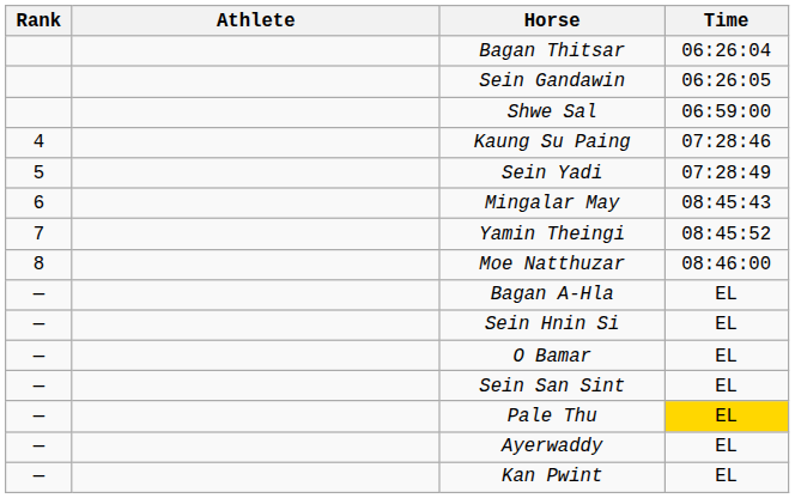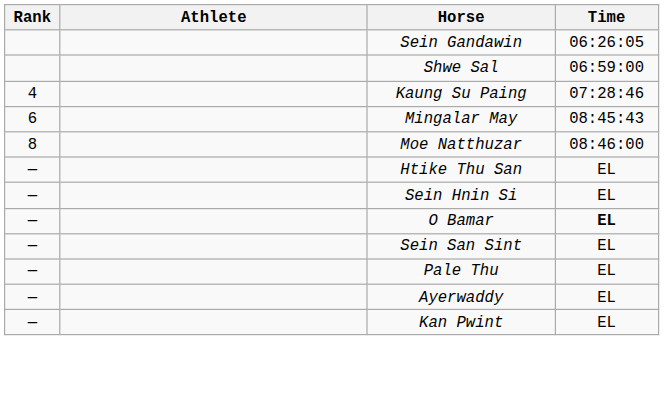 <table class="wikitable" style="text-align:center">
 <tr>
 <th width=40>Rank</th>
 <th width=250>Athlete</th>
 <th width=150>Horse</th>
 <th width=80>Time</th>
-</tr>
-<tr>
-<td></td>
-<td align=left></td>
-<td><em>Bagan Thitsar</em></td>
-<td>06:26:04</td>
 </tr>
 <tr>
 <td></td>
 <td align=left></td>
 <td><em>Sein Gandawin</em></td>
 <td>06:26:05</td>
 </tr>
 <tr>
 <td></td>
 <td align=left></td>
 <td><em>Shwe Sal</em></td>
 <td>06:59:00</td>
 </tr>
 <tr>
 <td>4</td>
 <td align=left></td>
 <td><em>Kaung Su Paing</em></td>
 <td>07:28:46</td>
 </tr>
 <tr>
-<td>5</td>
-<td align=left></td>
-<td><em>Sein Yadi</em></td>
-<td>07:28:49</td>
-</tr>
-<tr>
 <td>6</td>
 <td align=left></td>
 <td><em>Mingalar May</em></td>
 <td>08:45:43</td>
-</tr>
-<tr>
-<td>7</td>
-<td align=left></td>
-<td><em>Yamin Theingi</em></td>
-<td>08:45:52</td>
 </tr>
 <tr>
 <td>8</td>
 <td align=left></td>
 <td><em>Moe Natthuzar</em></td>
 <td>08:46:00</td>
 </tr>
 <tr>
 <td>—</td>
 <td align=left></td>
-<td><em>Bagan A-Hla</em></td>
+<td><em>Htike Thu San</em></td>
 <td>EL</td>
 </tr>
 <tr>
 <td>—</td>
 <td align=left></td>
 <td><em>Sein Hnin Si</em></td>
 <td>EL</td>
 </tr>
 <tr>
 <td>—</td>
 <td align=left></td>
 <td><em>O Bamar</em></td>
-<td>EL</td>
+<td><strong>EL</strong></td>
 </tr>
 <tr>
 <td>—</td>
 <td align=left></td>
 <td><em>Sein San Sint</em></td>
 <td>EL</td>
 </tr>
 <tr>
 <td>—</td>
 <td align=left></td>
 <td><em>Pale Thu</em></td>
-<td style="background: gold;">EL</td>
+<td>EL</td>
 </tr>
 <tr>
 <td>—</td>
 <td align=left></td>
 <td><em>Ayerwaddy</em></td>
 <td>EL</td>
 </tr>
 <tr>
 <td>—</td>
 <td align=left></td>
 <td><em>Kan Pwint</em></td>
 <td>EL</td>
 </tr>
 </table>
